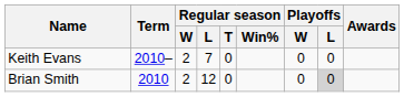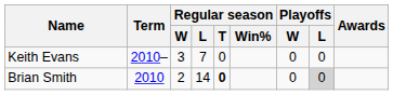 <table class="wikitable" style="text-align:center">
 <tr>
 <th rowspan="2" style="width:140px;">Name</th>
 <th rowspan="2">Term</th>
 <th colspan="4">Regular season</th>
 <th colspan="2">Playoffs</th>
 <th rowspan="2">Awards</th>
 </tr>
 <tr>
 <th>W</th>
 <th>L</th>
 <th>T</th>
 <th>Win%</th>
 <th>W</th>
 <th>L</th>
 </tr>
 <tr>
 <td style="text-align:left;">Keith Evans</td>
 <td><a href='#'>2010</a>–</td>
-<td>2</td>
+<td>3</td>
 <td>7</td>
 <td>0</td>
 <td></td>
 <td>0</td>
 <td>0</td>
 <td></td>
 </tr>
 <tr>
 <td style="text-align:left;">Brian Smith</td>
 <td><a href='#'>2010</a></td>
 <td>2</td>
-<td>12</td>
-<td>0</td>
+<td>14</td>
+<td><strong>0</strong></td>
 <td></td>
 <td>0</td>
 <td style="background: lightgrey;">0</td>
 <td></td>
 </tr>
 </table>
